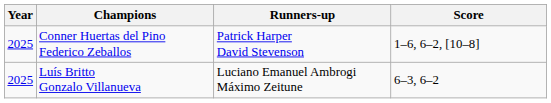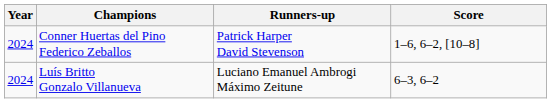 <table class="wikitable" style="font-size:90%">
 <tr>
 <th>Year</th>
 <th width="200">Champions</th>
 <th width="200">Runners-up</th>
 <th width="175">Score</th>
 </tr>
 <tr>
-<td><a href='#'>2025</a></td>
+<td><a href='#'>2024</a></td>
 <td> <a href='#'>Conner Huertas del Pino</a><br> <a href='#'>Federico Zeballos</a></td>
 <td> <a href='#'>Patrick Harper</a><br> <a href='#'>David Stevenson</a></td>
 <td>1–6, 6–2, [10–8]</td>
 </tr>
 <tr>
-<td><a href='#'>2025</a></td>
+<td><a href='#'>2024</a></td>
 <td> <a href='#'>Luís Britto</a><br> <a href='#'>Gonzalo Villanueva</a></td>
 <td> Luciano Emanuel Ambrogi<br> Máximo Zeitune</td>
 <td>6–3, 6–2</td>
 </tr>
 </table>
